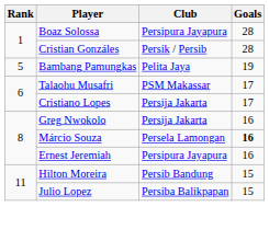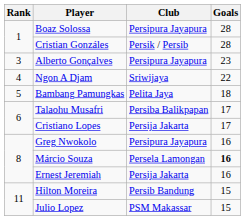 <table class="wikitable sortable">
 <tr>
 <th>Rank</th>
 <th>Player</th>
 <th>Club</th>
 <th>Goals</th>
 </tr>
 <tr>
 <td align=center rowspan=2>1</td>
 <td> <a href='#'>Boaz Solossa</a></td>
 <td><a href='#'>Persipura Jayapura</a></td>
 <td align=center>28</td>
 </tr>
 <tr>
 <td> <a href='#'>Cristian Gonzáles</a></td>
 <td><a href='#'>Persik</a> / <a href='#'>Persib</a></td>
 <td align=center>28</td>
 </tr>
 <tr>
+<td align=center>3</td>
+<td> <a href='#'>Alberto Gonçalves</a></td>
+<td><a href='#'>Persipura Jayapura</a></td>
+<td align=center>23</td>
+</tr>
+<tr>
+<td align=center>4</td>
+<td> <a href='#'>Ngon A Djam</a></td>
+<td><a href='#'>Sriwijaya</a></td>
+<td align=center>22</td>
+</tr>
+<tr>
 <td align=center>5</td>
 <td> <a href='#'>Bambang Pamungkas</a></td>
 <td><a href='#'>Pelita Jaya</a></td>
-<td align=center>19</td>
+<td align=center>18</td>
 </tr>
 <tr>
 <td align=center rowspan=2>6</td>
 <td> <a href='#'>Talaohu Musafri</a></td>
-<td><a href='#'>PSM Makassar</a></td>
+<td><a href='#'>Persiba Balikpapan</a></td>
 <td align=center>17</td>
 </tr>
 <tr>
 <td> <a href='#'>Cristiano Lopes</a></td>
 <td><a href='#'>Persija Jakarta</a></td>
 <td align=center>17</td>
 </tr>
 <tr>
 <td align=center rowspan=3>8</td>
 <td> <a href='#'>Greg Nwokolo</a></td>
-<td><a href='#'>Persija Jakarta</a></td>
+<td><a href='#'>Persipura Jayapura</a></td>
 <td align=center>16</td>
 </tr>
 <tr>
 <td> <a href='#'>Márcio Souza</a></td>
 <td><a href='#'>Persela Lamongan</a></td>
 <td align=center><strong>16</strong></td>
 </tr>
 <tr>
 <td> <a href='#'>Ernest Jeremiah</a></td>
-<td><a href='#'>Persipura Jayapura</a></td>
+<td><a href='#'>Persija Jakarta</a></td>
 <td align=center>16</td>
 </tr>
 <tr>
 <td align=center rowspan=2>11</td>
 <td> <a href='#'>Hilton Moreira</a></td>
 <td><a href='#'>Persib Bandung</a></td>
 <td align=center>15</td>
 </tr>
 <tr>
 <td> <a href='#'>Julio Lopez</a></td>
-<td><a href='#'>Persiba Balikpapan</a></td>
+<td><a href='#'>PSM Makassar</a></td>
 <td align=center>15</td>
 </tr>
 </table>
